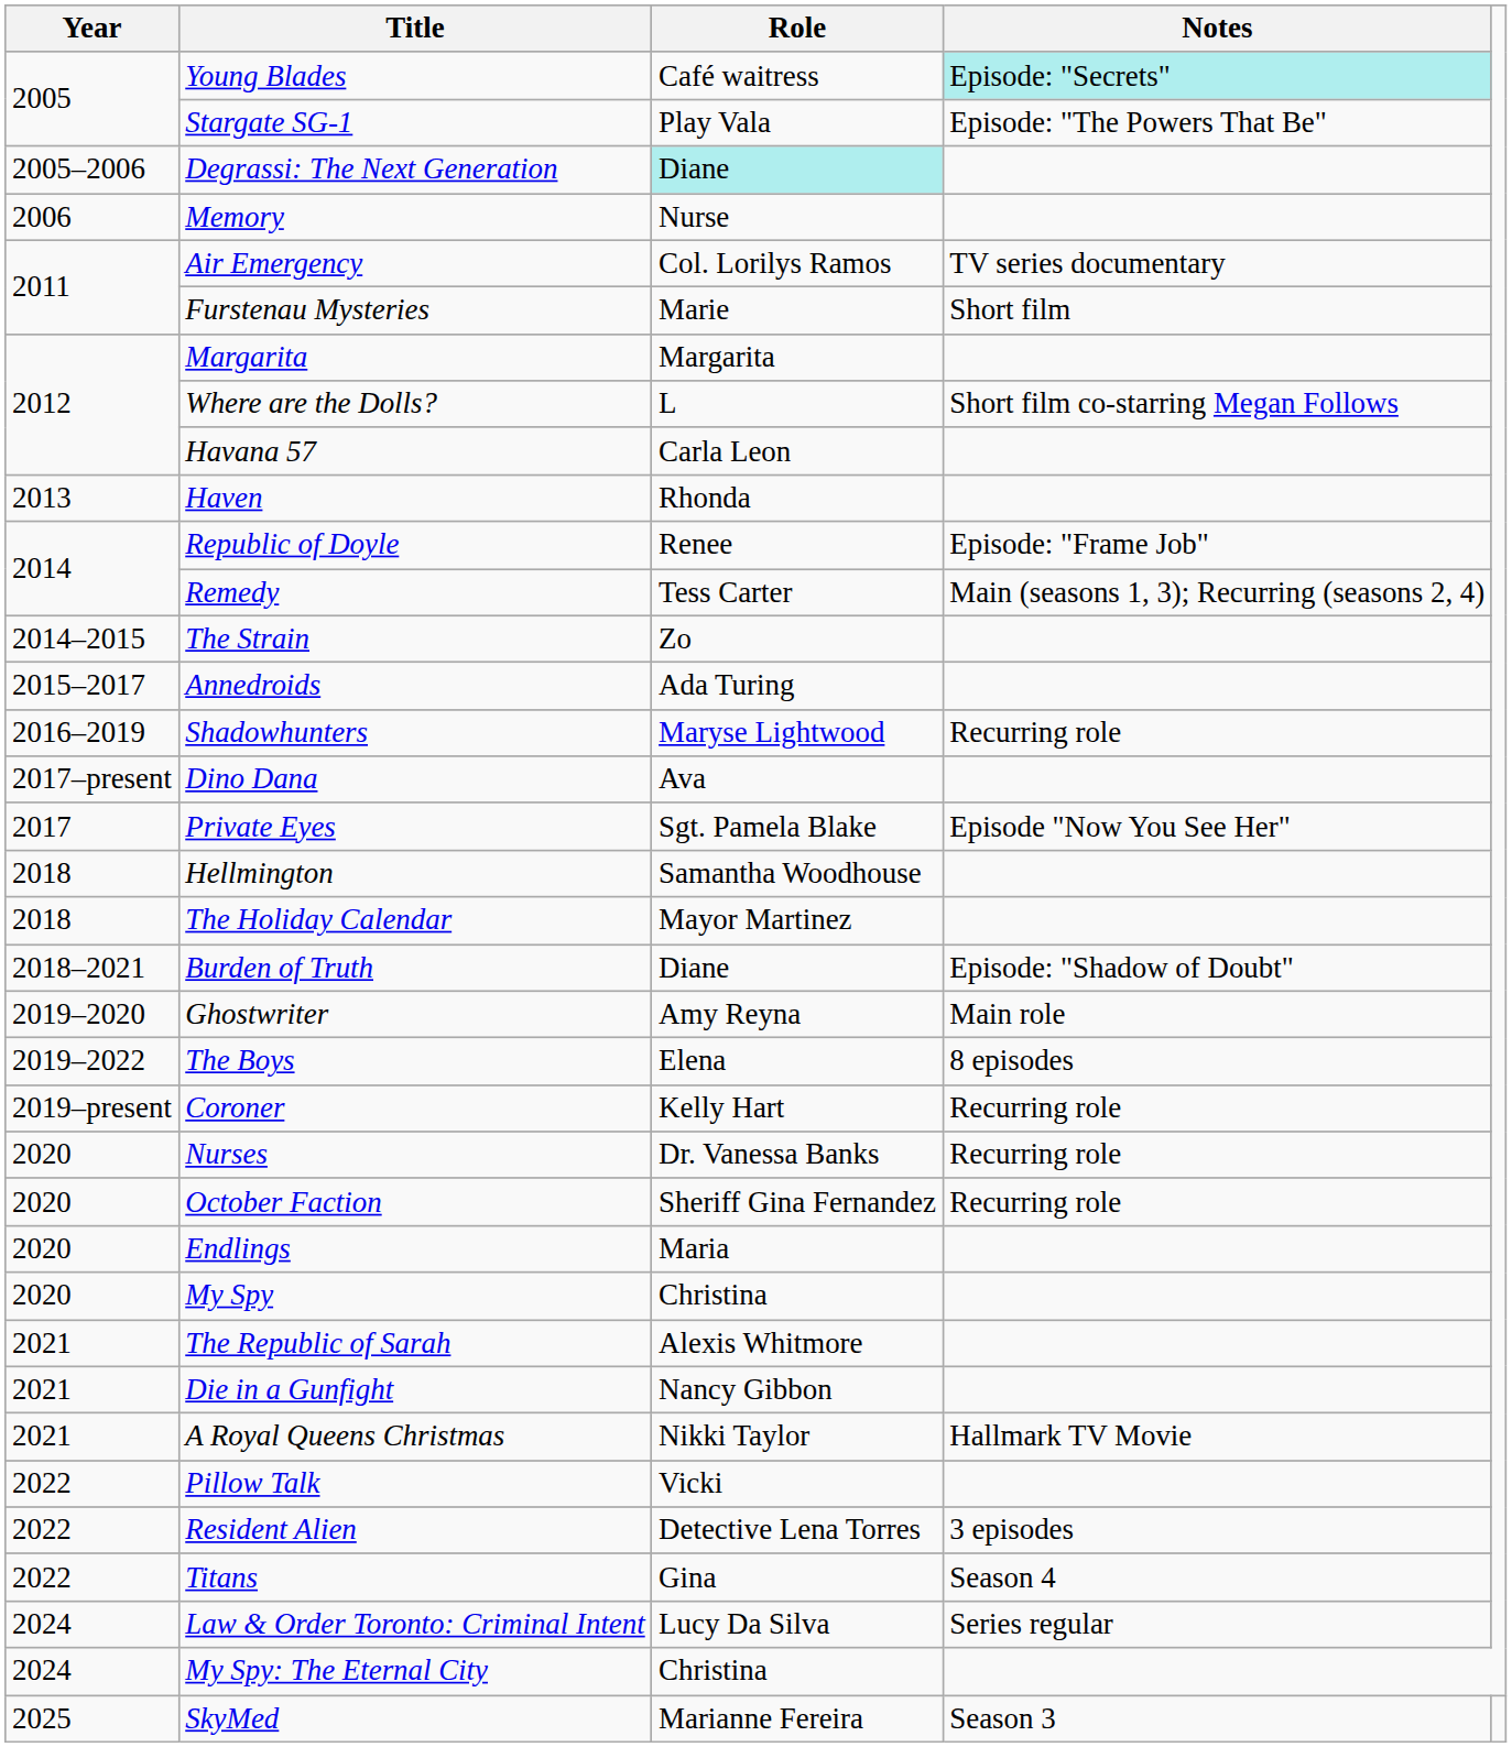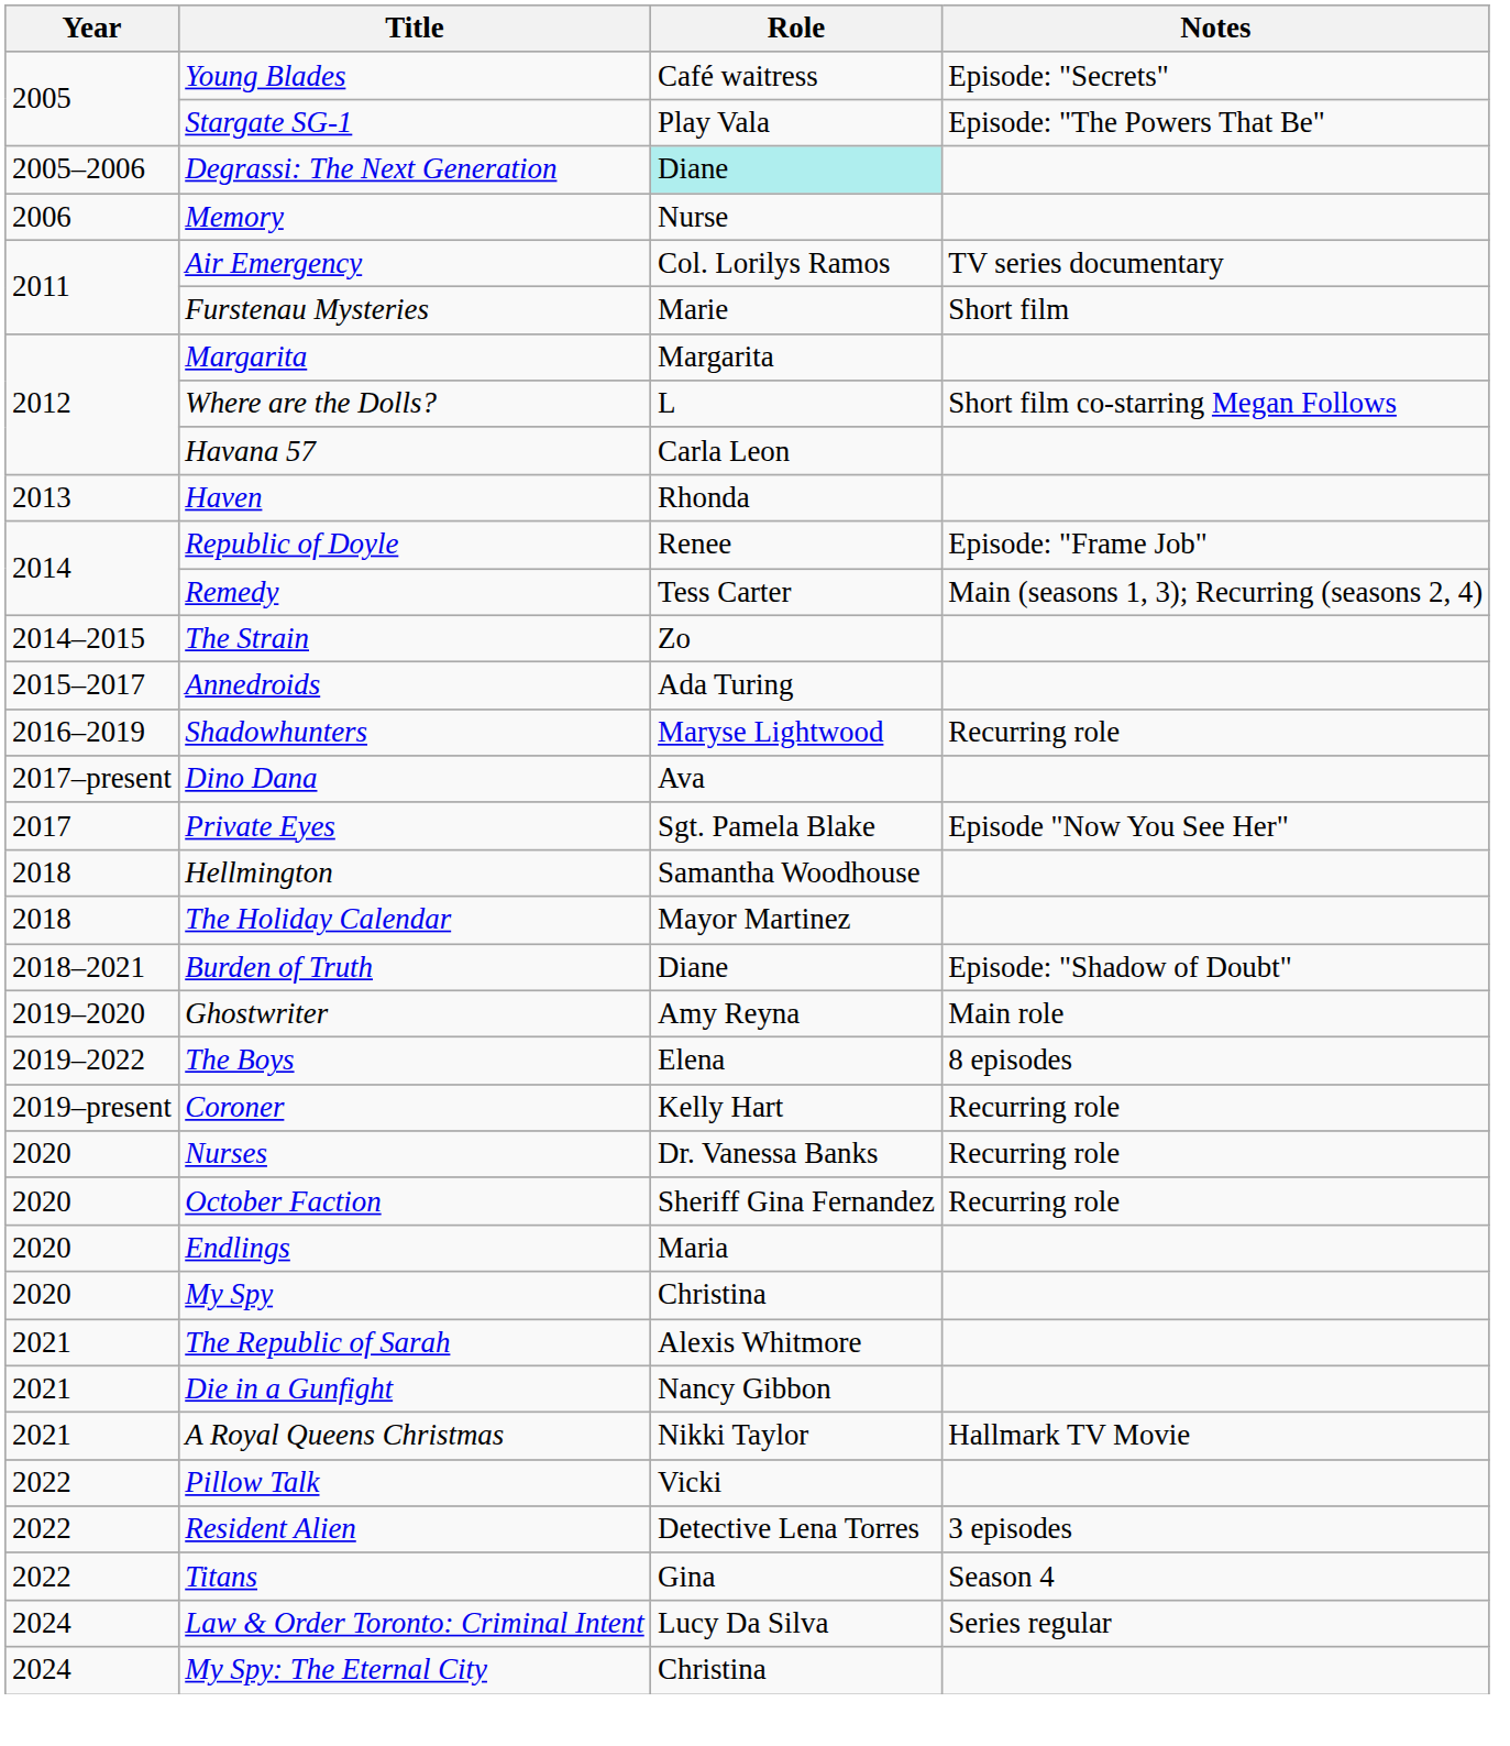 <table class="wikitable sortable">
 <tr>
 <th>Year</th>
 <th>Title</th>
 <th>Role</th>
 <th class="unsortable">Notes</th>
 </tr>
 <tr>
 <td rowspan=2>2005</td>
 <td><em><a href='#'>Young Blades</a></em></td>
 <td>Café waitress</td>
-<td style="background: paleturquoise;">Episode: "Secrets"</td>
+<td>Episode: "Secrets"</td>
 </tr>
 <tr>
 <td><em><a href='#'>Stargate SG-1</a></em></td>
 <td>Play Vala</td>
 <td>Episode: "The Powers That Be"</td>
 </tr>
 <tr>
 <td>2005–2006</td>
 <td><em><a href='#'>Degrassi: The Next Generation</a></em></td>
 <td style="background: paleturquoise;">Diane</td>
 <td></td>
 </tr>
 <tr>
 <td>2006</td>
 <td><em><a href='#'>Memory</a></em></td>
 <td>Nurse</td>
 <td></td>
 </tr>
 <tr>
 <td rowspan=2>2011</td>
 <td><em><a href='#'>Air Emergency</a></em></td>
 <td>Col. Lorilys Ramos</td>
 <td>TV series documentary</td>
 </tr>
 <tr>
 <td><em>Furstenau Mysteries</em></td>
 <td>Marie</td>
 <td>Short film</td>
 </tr>
 <tr>
 <td rowspan=3>2012</td>
 <td><em><a href='#'>Margarita</a></em></td>
 <td>Margarita</td>
 <td></td>
 </tr>
 <tr>
 <td><em>Where are the Dolls?</em></td>
 <td>L</td>
 <td>Short film co-starring <a href='#'>Megan Follows</a></td>
 </tr>
 <tr>
 <td><em>Havana 57</em></td>
 <td>Carla Leon</td>
 <td></td>
 </tr>
 <tr>
 <td>2013</td>
 <td><em><a href='#'>Haven</a></em></td>
 <td>Rhonda</td>
 <td></td>
 </tr>
 <tr>
 <td rowspan=2>2014</td>
 <td><em><a href='#'>Republic of Doyle</a></em></td>
 <td>Renee</td>
 <td>Episode: "Frame Job"</td>
 </tr>
 <tr>
 <td><em><a href='#'>Remedy</a></em></td>
 <td>Tess Carter</td>
 <td>Main (seasons 1, 3); Recurring (seasons 2, 4)</td>
 </tr>
 <tr>
 <td>2014–2015</td>
 <td data-sort-value="Strain, The"><em><a href='#'>The Strain</a></em></td>
 <td>Zo</td>
 <td></td>
 </tr>
 <tr>
 <td>2015–2017</td>
 <td><em><a href='#'>Annedroids</a></em></td>
 <td>Ada Turing</td>
 <td></td>
 </tr>
 <tr>
 <td>2016–2019</td>
 <td><em><a href='#'>Shadowhunters</a></em></td>
 <td><a href='#'>Maryse Lightwood</a></td>
 <td>Recurring role</td>
 </tr>
 <tr>
 <td>2017–present</td>
 <td><em><a href='#'>Dino Dana</a></em></td>
 <td>Ava</td>
 <td></td>
 </tr>
 <tr>
 <td>2017</td>
 <td><em><a href='#'>Private Eyes</a></em></td>
 <td>Sgt. Pamela Blake</td>
 <td>Episode "Now You See Her"</td>
 </tr>
 <tr>
 <td>2018</td>
 <td><em>Hellmington</em></td>
 <td>Samantha Woodhouse</td>
 <td></td>
 </tr>
 <tr>
 <td>2018</td>
 <td data-sort-value="Holiday Calendar, The"><em><a href='#'>The Holiday Calendar</a></em></td>
 <td>Mayor Martinez</td>
 <td></td>
 </tr>
 <tr>
 <td>2018–2021</td>
 <td><em><a href='#'>Burden of Truth</a></em></td>
 <td>Diane</td>
 <td>Episode: "Shadow of Doubt"</td>
 </tr>
 <tr>
 <td>2019–2020</td>
 <td><em>Ghostwriter</em></td>
 <td>Amy Reyna</td>
 <td>Main role</td>
 </tr>
 <tr>
 <td>2019–2022</td>
 <td data-sort-value="Boys, The"><em><a href='#'>The Boys</a></em></td>
 <td>Elena</td>
 <td>8 episodes</td>
 </tr>
 <tr>
 <td>2019–present</td>
 <td><em><a href='#'>Coroner</a></em></td>
 <td>Kelly Hart</td>
 <td>Recurring role</td>
 </tr>
 <tr>
 <td>2020</td>
 <td><em><a href='#'>Nurses</a></em></td>
 <td>Dr. Vanessa Banks</td>
 <td>Recurring role</td>
 </tr>
 <tr>
 <td>2020</td>
 <td><em><a href='#'>October Faction</a></em></td>
 <td>Sheriff Gina Fernandez</td>
 <td>Recurring role</td>
 </tr>
 <tr>
 <td>2020</td>
 <td><em><a href='#'>Endlings</a></em></td>
 <td>Maria</td>
 <td></td>
 </tr>
 <tr>
 <td>2020</td>
 <td><em><a href='#'>My Spy</a></em></td>
 <td>Christina</td>
 <td></td>
 </tr>
 <tr>
 <td>2021</td>
 <td data-sort-value="Republic of Sarah, The"><em><a href='#'>The Republic of Sarah</a></em></td>
 <td>Alexis Whitmore</td>
 <td></td>
 </tr>
 <tr>
 <td>2021</td>
 <td><em><a href='#'>Die in a Gunfight</a></em></td>
 <td>Nancy Gibbon</td>
 <td></td>
 </tr>
 <tr>
 <td>2021</td>
 <td data-sort-value="Royal Queens Christmas, A"><em>A Royal Queens Christmas</em></td>
 <td>Nikki Taylor</td>
 <td>Hallmark TV Movie</td>
 </tr>
 <tr>
 <td>2022</td>
 <td><em><a href='#'>Pillow Talk</a></em></td>
 <td>Vicki</td>
 <td></td>
 </tr>
 <tr>
 <td>2022</td>
 <td><em><a href='#'>Resident Alien</a></em></td>
 <td>Detective Lena Torres</td>
 <td>3 episodes</td>
 </tr>
 <tr>
 <td>2022</td>
 <td><em><a href='#'>Titans</a></em></td>
 <td>Gina</td>
 <td>Season 4</td>
 </tr>
 <tr>
 <td>2024</td>
 <td><em><a href='#'>Law & Order Toronto: Criminal Intent</a></em></td>
 <td>Lucy Da Silva</td>
 <td>Series regular</td>
 </tr>
 <tr>
 <td>2024</td>
 <td><em><a href='#'>My Spy: The Eternal City</a></em></td>
 <td>Christina</td>
 </tr>
-<tr>
-<td>2025</td>
-<td><em><a href='#'>SkyMed</a></em></td>
-<td>Marianne Fereira</td>
-<td>Season 3</td>
-<td></td>
-</tr>
 </table>
